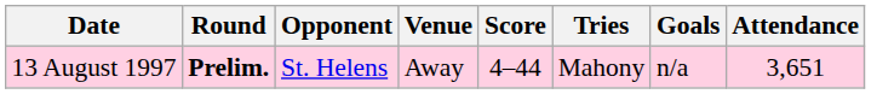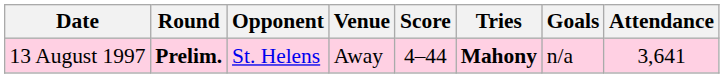 <table class="wikitable">
 <tr>
 <th>Date</th>
 <th>Round</th>
 <th>Opponent</th>
 <th>Venue</th>
 <th>Score</th>
 <th>Tries</th>
 <th>Goals</th>
 <th>Attendance</th>
 </tr>
 <tr bgcolor="#ffd0e3">
 <td>13 August 1997</td>
 <td><strong>Prelim.</strong></td>
 <td><a href='#'>St. Helens</a></td>
 <td>Away</td>
 <td align="center">4–44</td>
-<td>Mahony</td>
+<td><strong>Mahony</strong></td>
 <td>n/a</td>
-<td align="center">3,651</td>
+<td align="center">3,641</td>
 </tr>
 </table>
